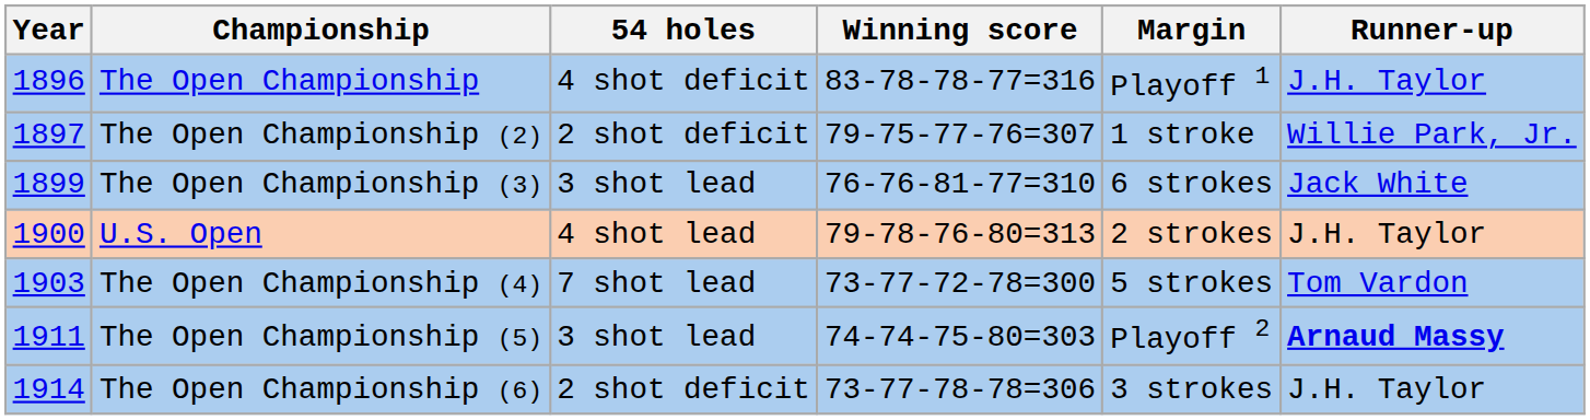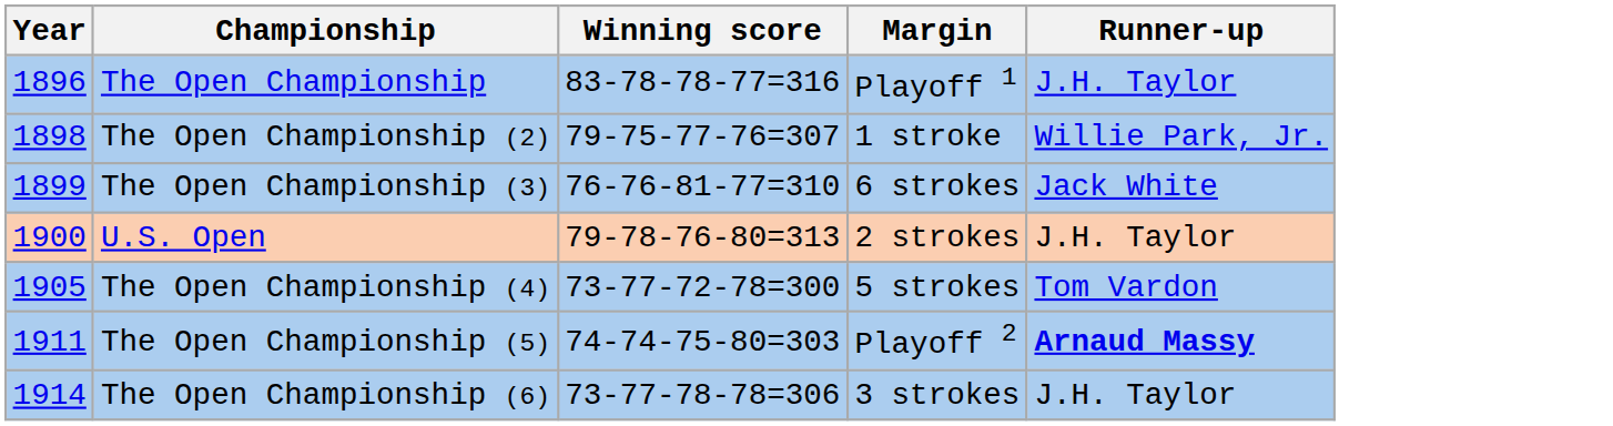 <table class="sortable wikitable">
 <tr>
 <th>Year</th>
 <th>Championship</th>
-<th>54 holes</th>
 <th>Winning score</th>
 <th>Margin</th>
 <th>Runner-up</th>
 </tr>
 <tr style="background:#ABCDEF;">
 <td align=center><a href='#'>1896</a></td>
 <td><a href='#'>The Open Championship</a></td>
-<td>4 shot deficit</td>
 <td>83-78-78-77=316</td>
 <td>Playoff <sup>1</sup></td>
 <td> <a href='#'>J.H. Taylor</a></td>
 </tr>
 <tr style="background:#ABCDEF;">
-<td align=center><a href='#'>1897</a></td>
+<td align=center><a href='#'>1898</a></td>
 <td>The Open Championship <small> (2)</small></td>
-<td>2 shot deficit</td>
 <td>79-75-77-76=307</td>
 <td>1 stroke</td>
 <td> <a href='#'>Willie Park, Jr.</a></td>
 </tr>
 <tr style="background:#ABCDEF;">
 <td align=center><a href='#'>1899</a></td>
 <td>The Open Championship <small> (3)</small></td>
-<td>3 shot lead</td>
 <td>76-76-81-77=310</td>
 <td>6 strokes</td>
 <td> <a href='#'>Jack White</a></td>
 </tr>
 <tr style="background:#FBCEB1;">
 <td align=center><a href='#'>1900</a></td>
 <td><a href='#'>U.S. Open</a></td>
-<td>4 shot lead</td>
 <td>79-78-76-80=313</td>
 <td>2 strokes</td>
 <td> J.H. Taylor</td>
 </tr>
 <tr style="background:#ABCDEF;">
-<td align=center><a href='#'>1903</a></td>
+<td align=center><a href='#'>1905</a></td>
 <td>The Open Championship <small> (4)</small></td>
-<td>7 shot lead</td>
 <td>73-77-72-78=300</td>
 <td>5 strokes</td>
 <td> <a href='#'>Tom Vardon</a></td>
 </tr>
 <tr style="background:#ABCDEF;">
 <td align=center><a href='#'>1911</a></td>
 <td>The Open Championship <small> (5)</small></td>
-<td>3 shot lead</td>
 <td>74-74-75-80=303</td>
 <td>Playoff <sup>2</sup></td>
 <td><strong> <a href='#'>Arnaud Massy</a></strong></td>
 </tr>
 <tr style="background:#ABCDEF;">
 <td align=center><a href='#'>1914</a></td>
 <td>The Open Championship <small> (6)</small></td>
-<td>2 shot deficit</td>
 <td>73-77-78-78=306</td>
 <td>3 strokes</td>
 <td> J.H. Taylor</td>
 </tr>
 </table>
